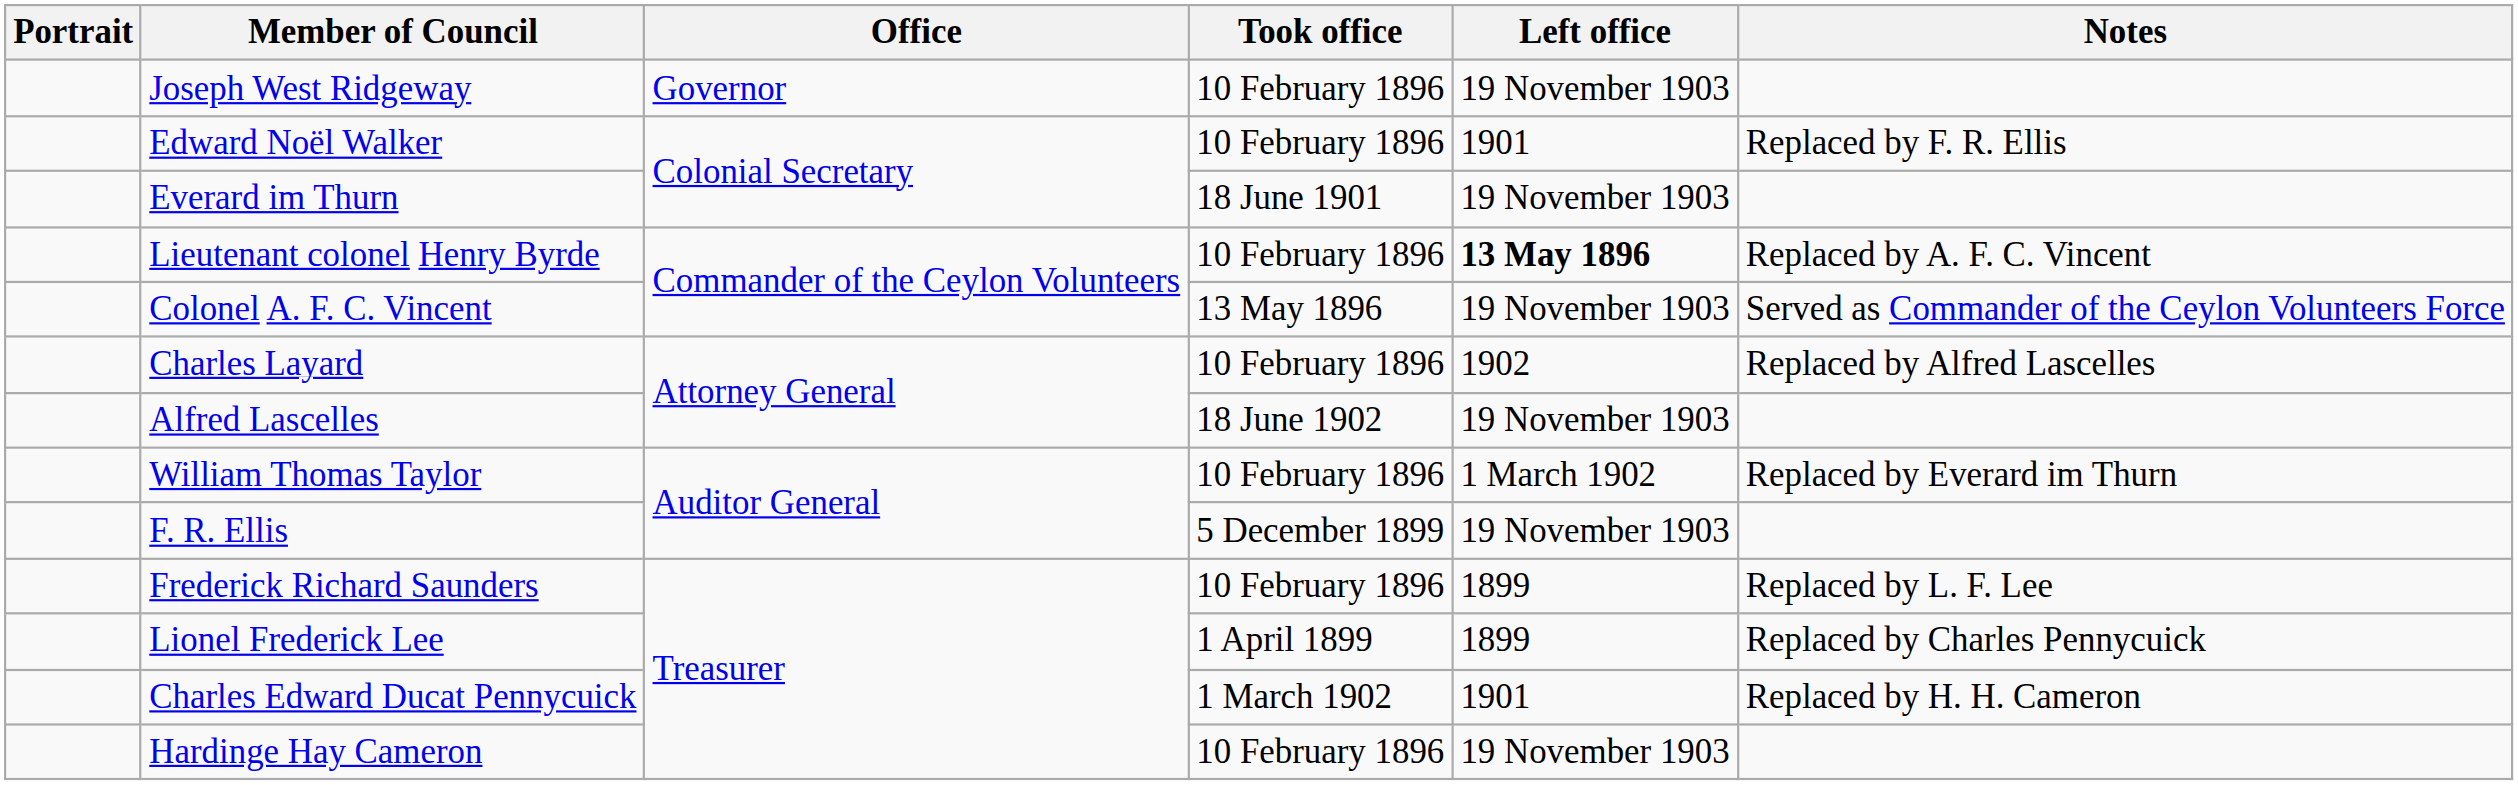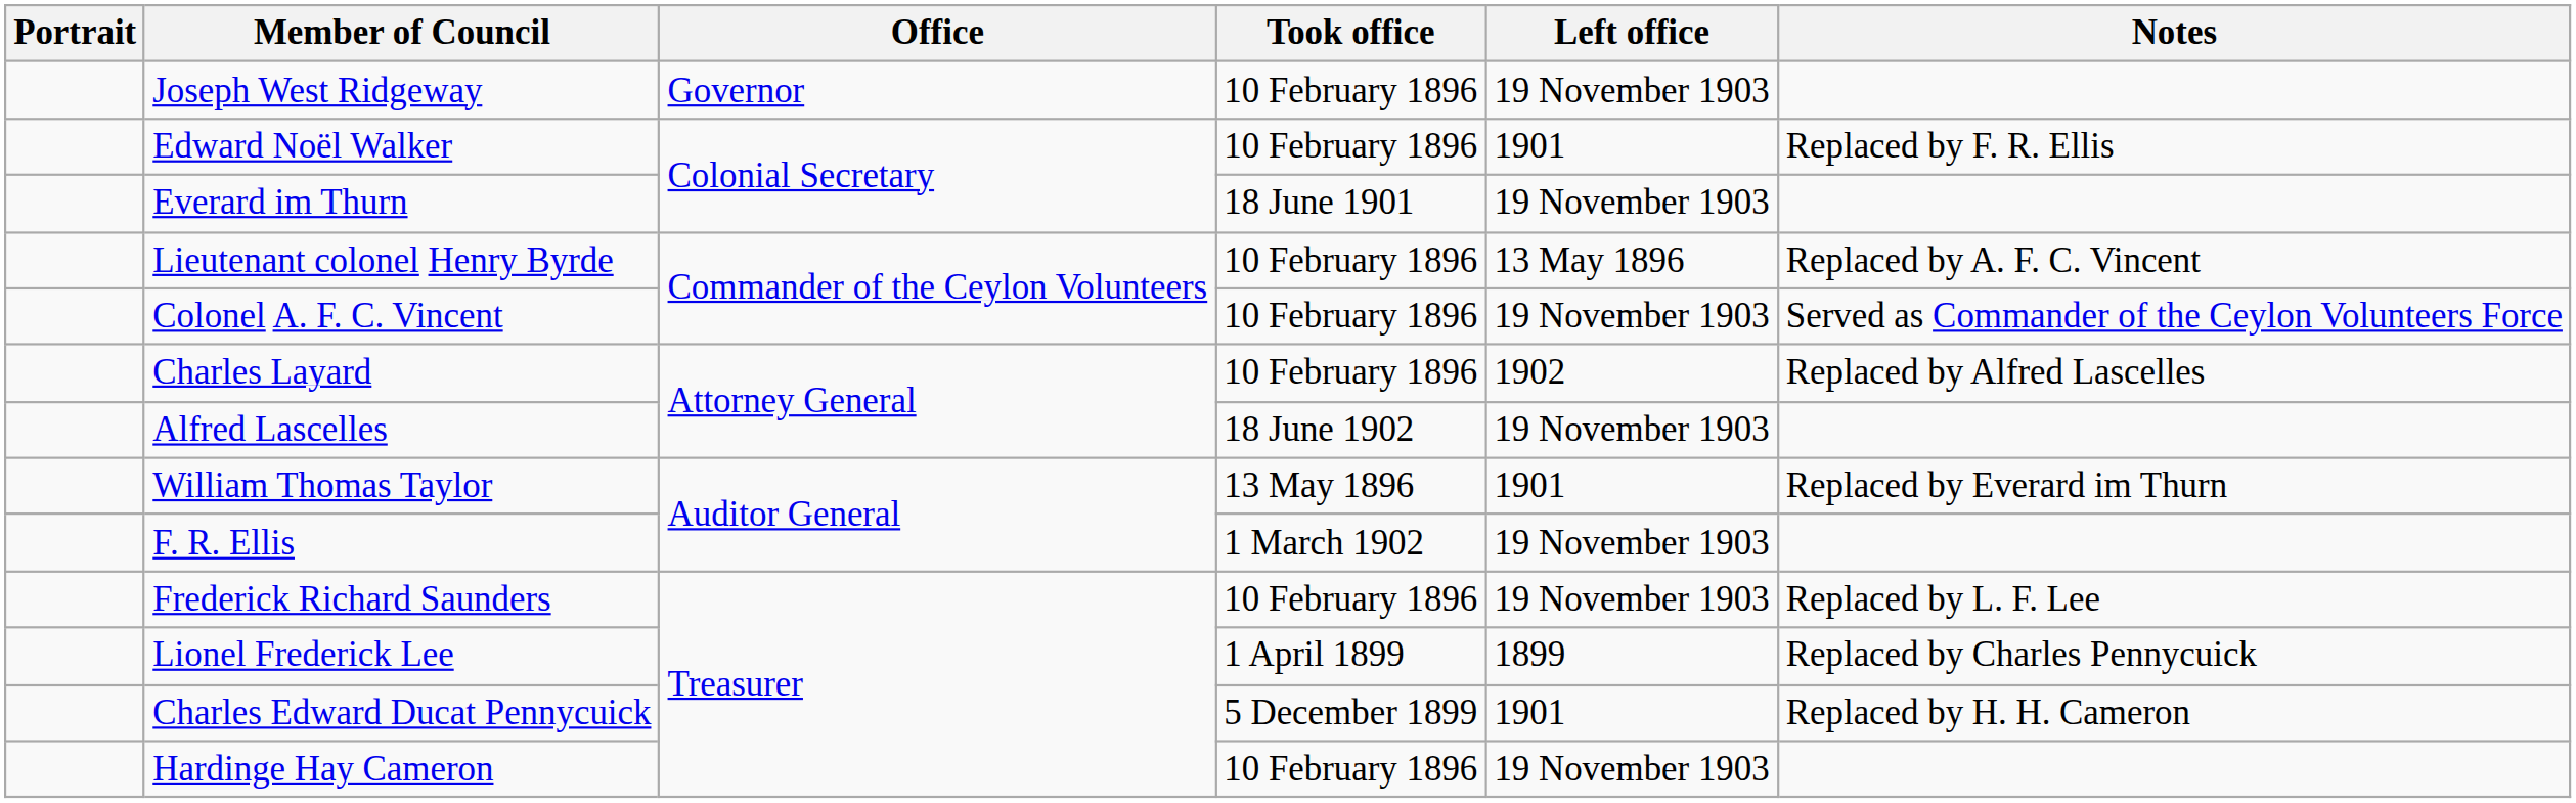 <table class="wikitable sortable" text-align:center">
 <tr>
 <th>Portrait</th>
 <th>Member of Council</th>
 <th>Office</th>
 <th>Took office</th>
 <th>Left office</th>
 <th>Notes</th>
 </tr>
 <tr>
 <td></td>
 <td><a href='#'>Joseph West Ridgeway</a></td>
 <td><a href='#'>Governor</a></td>
 <td>10 February 1896</td>
 <td>19 November 1903</td>
 <td></td>
 </tr>
 <tr>
 <td></td>
 <td><a href='#'>Edward Noël Walker</a></td>
 <td rowspan=2><a href='#'>Colonial Secretary</a></td>
 <td>10 February 1896</td>
 <td>1901</td>
 <td>Replaced by F. R. Ellis</td>
 </tr>
 <tr>
 <td></td>
 <td><a href='#'>Everard im Thurn</a></td>
 <td>18 June 1901</td>
 <td>19 November 1903</td>
 <td></td>
 </tr>
 <tr>
 <td></td>
 <td><a href='#'>Lieutenant colonel</a> <a href='#'>Henry Byrde</a></td>
 <td rowspan=2><a href='#'>Commander of the Ceylon Volunteers</a></td>
 <td>10 February 1896</td>
-<td><strong>13 May 1896</strong></td>
+<td>13 May 1896</td>
 <td>Replaced by A. F. C. Vincent</td>
 </tr>
 <tr>
 <td></td>
 <td><a href='#'>Colonel</a> <a href='#'>A. F. C. Vincent</a></td>
-<td>13 May 1896</td>
+<td>10 February 1896</td>
 <td>19 November 1903</td>
 <td>Served as <a href='#'>Commander of the Ceylon Volunteers Force</a></td>
 </tr>
 <tr>
 <td></td>
 <td><a href='#'>Charles Layard</a></td>
 <td rowspan=2><a href='#'>Attorney General</a></td>
 <td>10 February 1896</td>
 <td>1902</td>
 <td>Replaced by Alfred Lascelles</td>
 </tr>
 <tr>
 <td></td>
 <td><a href='#'>Alfred Lascelles</a></td>
 <td>18 June 1902</td>
 <td>19 November 1903</td>
 <td></td>
 </tr>
 <tr>
 <td></td>
 <td><a href='#'>William Thomas Taylor</a></td>
 <td rowspan=2><a href='#'>Auditor General</a></td>
-<td>10 February 1896</td>
-<td>1 March 1902</td>
+<td>13 May 1896</td>
+<td>1901</td>
 <td>Replaced by Everard im Thurn</td>
 </tr>
 <tr>
 <td></td>
 <td><a href='#'>F. R. Ellis</a></td>
-<td>5 December 1899</td>
+<td>1 March 1902</td>
 <td>19 November 1903</td>
 <td></td>
 </tr>
 <tr>
 <td></td>
 <td><a href='#'>Frederick Richard Saunders</a></td>
 <td rowspan=4><a href='#'>Treasurer</a></td>
 <td>10 February 1896</td>
-<td>1899</td>
+<td>19 November 1903</td>
 <td>Replaced by L. F. Lee</td>
 </tr>
 <tr>
 <td></td>
 <td><a href='#'>Lionel Frederick Lee</a></td>
 <td>1 April 1899</td>
 <td>1899</td>
 <td>Replaced by Charles Pennycuick</td>
 </tr>
 <tr>
 <td></td>
 <td><a href='#'>Charles Edward Ducat Pennycuick</a></td>
-<td>1 March 1902</td>
+<td>5 December 1899</td>
 <td>1901</td>
 <td>Replaced by H. H. Cameron</td>
 </tr>
 <tr>
 <td></td>
 <td><a href='#'>Hardinge Hay Cameron</a></td>
 <td>10 February 1896</td>
 <td>19 November 1903</td>
 <td></td>
 </tr>
 </table>
